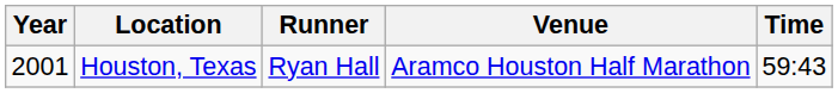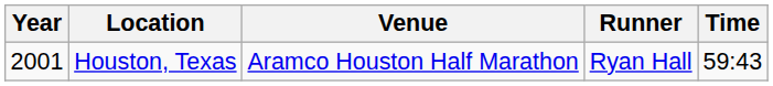 <table class="wikitable" style="text-align:center">
 <tr>
 <th>Year</th>
 <th>Location</th>
+<th>Venue</th>
 <th>Runner</th>
-<th>Venue</th>
 <th>Time</th>
 </tr>
 <tr>
 <td>2001</td>
 <td><a href='#'>Houston, Texas</a></td>
+<td><a href='#'>Aramco Houston Half Marathon</a></td>
 <td><a href='#'>Ryan Hall</a></td>
-<td><a href='#'>Aramco Houston Half Marathon</a></td>
 <td>59:43</td>
 </tr>
 </table>
